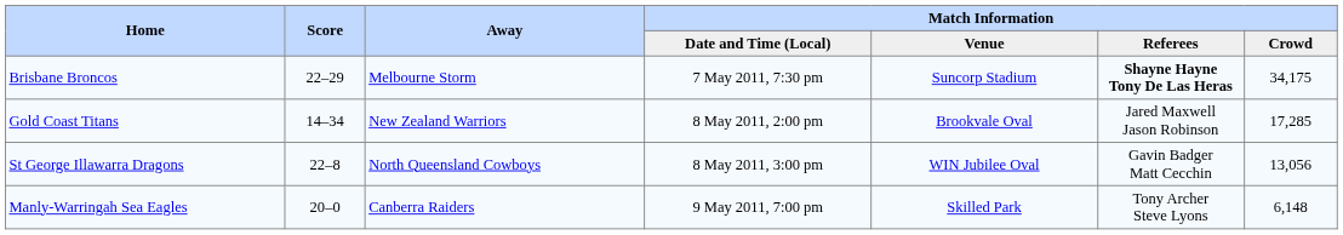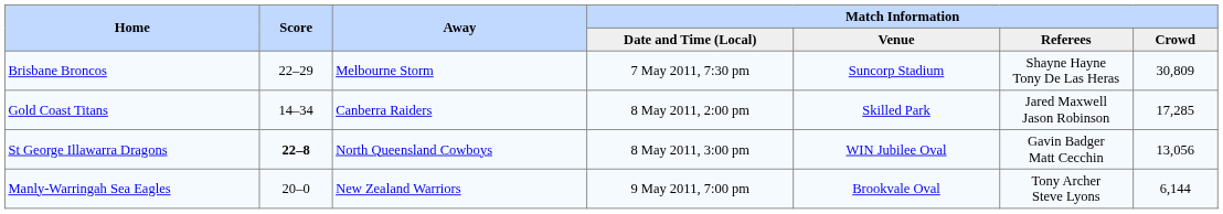 <table border="1" cellpadding="3" cellspacing="0" style="border-collapse:collapse; font-size:90%; width:100%;">
 <tr style="background:#c1d8ff;">
 <th rowspan="2" style="width:21%;">Home</th>
 <th rowspan="2" style="width:6%;">Score</th>
 <th rowspan="2" style="width:21%;">Away</th>
 <th colspan=6>Match Information</th>
 </tr>
 <tr style="background:#efefef;">
 <th width=17%>Date and Time (Local)</th>
 <th width=17%>Venue</th>
 <th width=11%>Referees</th>
 <th width=7%>Crowd</th>
 </tr>
 <tr style="text-align:center; background:#f5faff;">
 <td align=left> <a href='#'>Brisbane Broncos</a></td>
 <td>22–29</td>
 <td align=left> <a href='#'>Melbourne Storm</a></td>
 <td>7 May 2011, 7:30 pm</td>
 <td><a href='#'>Suncorp Stadium</a></td>
-<td><strong>Shayne Hayne<br>Tony De Las Heras</strong></td>
-<td>34,175</td>
+<td>Shayne Hayne<br>Tony De Las Heras</td>
+<td>30,809</td>
 </tr>
 <tr style="text-align:center; background:#f5faff;">
 <td align=left> <a href='#'>Gold Coast Titans</a></td>
 <td>14–34</td>
-<td align=left> <a href='#'>New Zealand Warriors</a></td>
+<td align=left> <a href='#'>Canberra Raiders</a></td>
 <td>8 May 2011, 2:00 pm</td>
-<td><a href='#'>Brookvale Oval</a></td>
+<td><a href='#'>Skilled Park</a></td>
 <td>Jared Maxwell<br>Jason Robinson</td>
 <td>17,285</td>
 </tr>
 <tr style="text-align:center; background:#f5faff;">
 <td align=left> <a href='#'>St George Illawarra Dragons</a></td>
-<td>22–8</td>
+<td><strong>22–8</strong></td>
 <td align=left> <a href='#'>North Queensland Cowboys</a></td>
 <td>8 May 2011, 3:00 pm</td>
 <td><a href='#'>WIN Jubilee Oval</a></td>
 <td>Gavin Badger<br>Matt Cecchin</td>
 <td>13,056</td>
 </tr>
 <tr style="text-align:center; background:#f5faff;">
 <td align=left> <a href='#'>Manly-Warringah Sea Eagles</a></td>
 <td>20–0</td>
-<td align=left> <a href='#'>Canberra Raiders</a></td>
+<td align=left> <a href='#'>New Zealand Warriors</a></td>
 <td>9 May 2011, 7:00 pm</td>
-<td><a href='#'>Skilled Park</a></td>
+<td><a href='#'>Brookvale Oval</a></td>
 <td>Tony Archer<br>Steve Lyons</td>
-<td>6,148</td>
+<td>6,144</td>
 </tr>
 </table>
